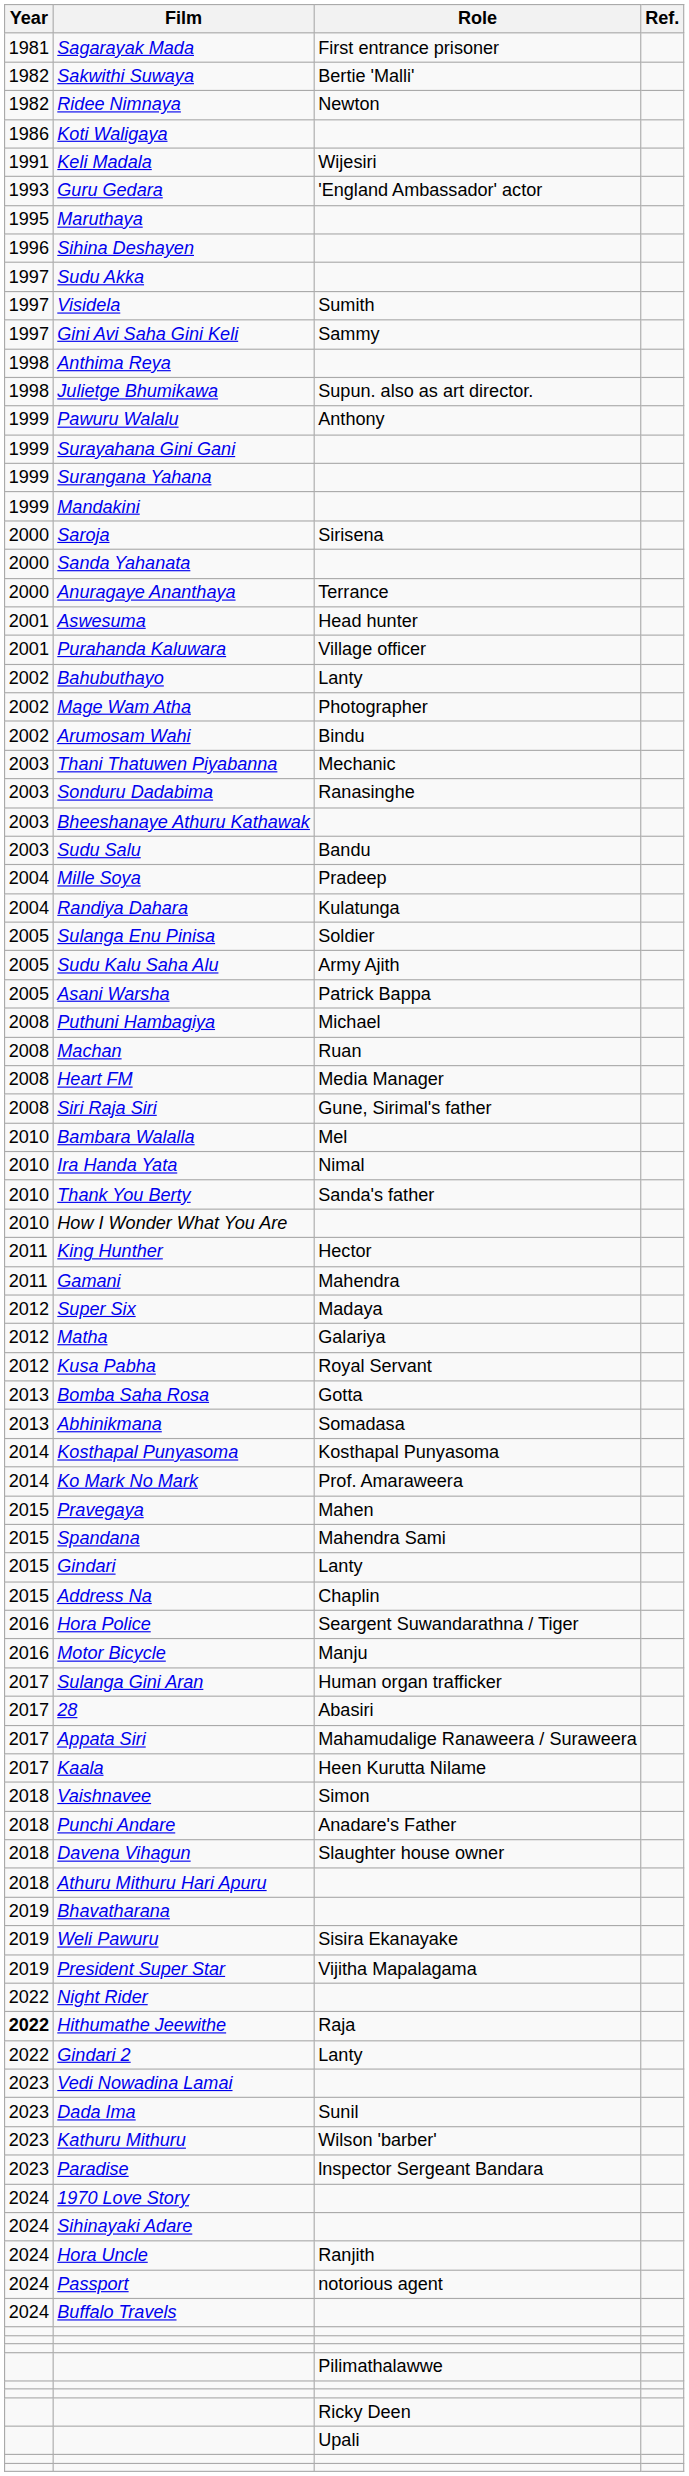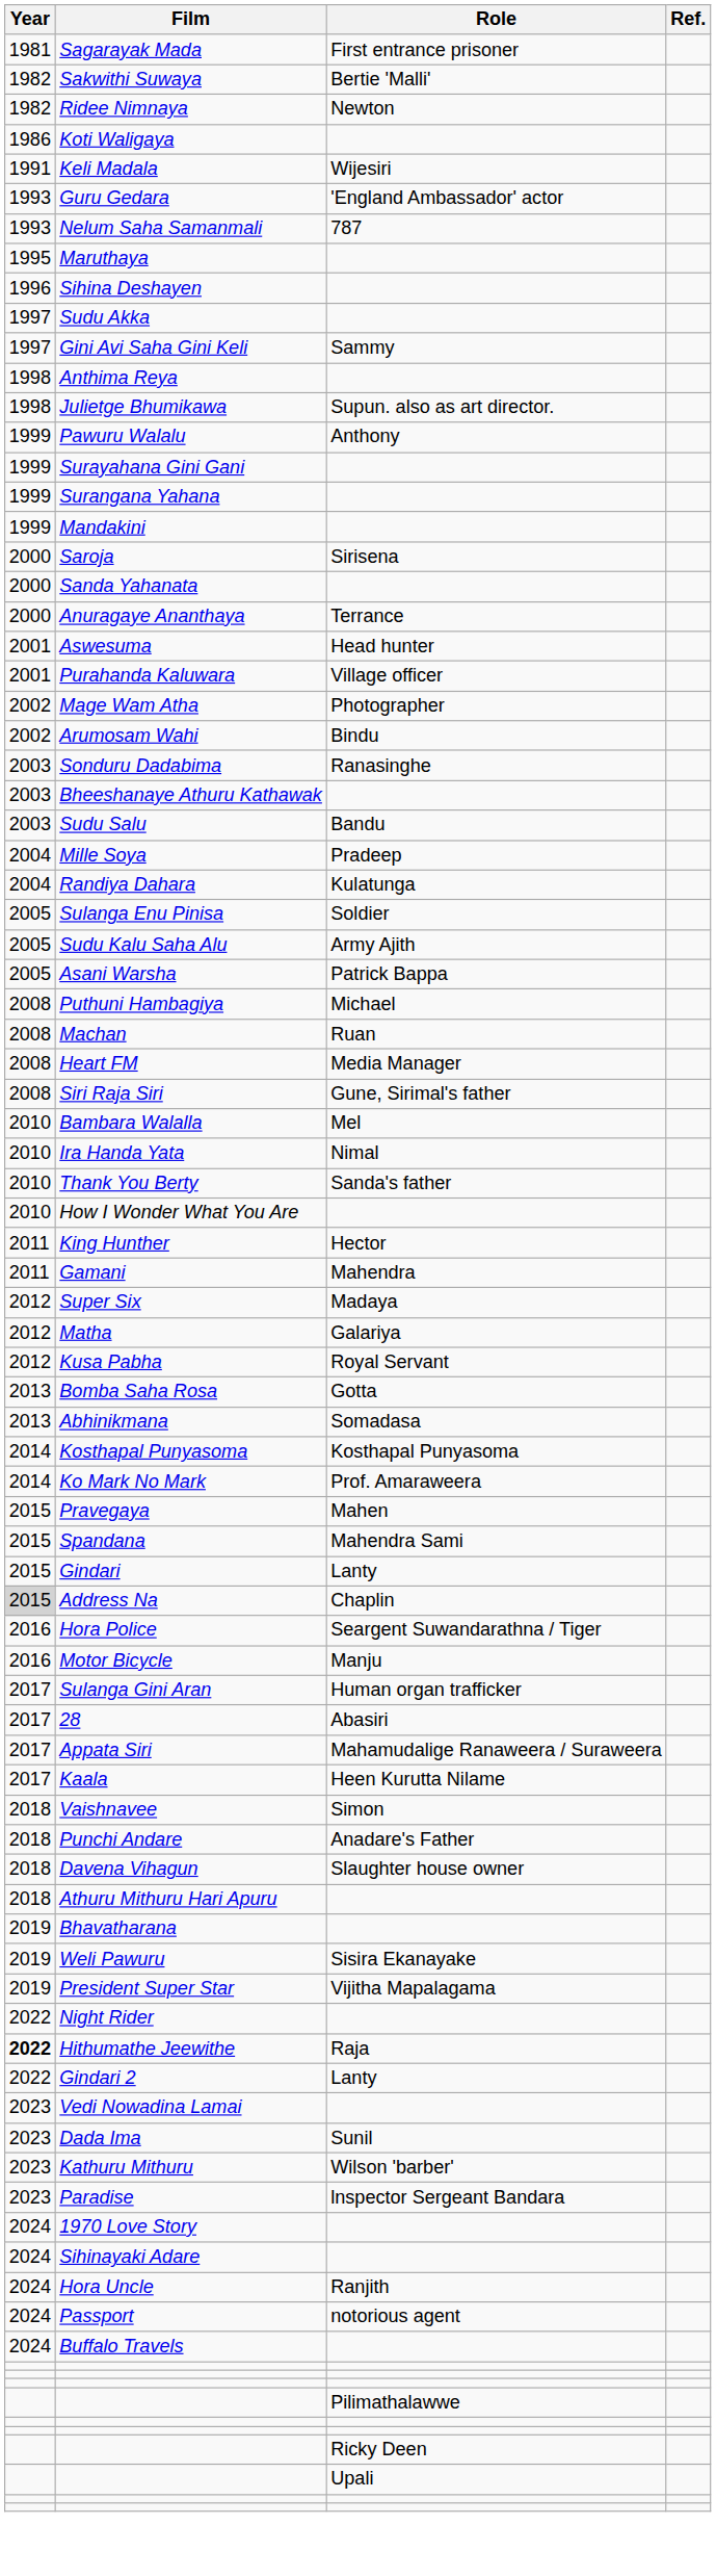 <table class="wikitable">
 <tr>
 <th>Year</th>
 <th>Film</th>
 <th>Role</th>
 <th>Ref.</th>
 </tr>
 <tr>
 <td>1981</td>
 <td><em><a href='#'>Sagarayak Mada</a></em></td>
 <td>First entrance prisoner</td>
 <td></td>
 </tr>
 <tr>
 <td>1982</td>
 <td><em><a href='#'>Sakwithi Suwaya</a></em></td>
 <td>Bertie 'Malli'</td>
 <td></td>
 </tr>
 <tr>
 <td>1982</td>
 <td><em><a href='#'>Ridee Nimnaya</a></em></td>
 <td>Newton</td>
 <td></td>
 </tr>
 <tr>
 <td>1986</td>
 <td><em><a href='#'>Koti Waligaya</a></em></td>
 <td></td>
 <td></td>
 </tr>
 <tr>
 <td>1991</td>
 <td><em><a href='#'>Keli Madala</a></em></td>
 <td>Wijesiri</td>
 <td></td>
 </tr>
 <tr>
 <td>1993</td>
 <td><em><a href='#'>Guru Gedara</a></em></td>
 <td>'England Ambassador' actor</td>
 <td></td>
 </tr>
 <tr>
+<td>1993</td>
+<td><em><a href='#'>Nelum Saha Samanmali</a></em></td>
+<td>787</td>
+<td></td>
+</tr>
+<tr>
 <td>1995</td>
 <td><em><a href='#'>Maruthaya</a></em></td>
 <td></td>
 <td></td>
 </tr>
 <tr>
 <td>1996</td>
 <td><em><a href='#'>Sihina Deshayen</a></em></td>
 <td></td>
 <td></td>
 </tr>
 <tr>
 <td>1997</td>
 <td><em><a href='#'>Sudu Akka</a></em></td>
 <td></td>
-<td></td>
-</tr>
-<tr>
-<td>1997</td>
-<td><em><a href='#'>Visidela</a></em></td>
-<td>Sumith</td>
 <td></td>
 </tr>
 <tr>
 <td>1997</td>
 <td><em><a href='#'>Gini Avi Saha Gini Keli</a></em></td>
 <td>Sammy</td>
 <td></td>
 </tr>
 <tr>
 <td>1998</td>
 <td><em><a href='#'>Anthima Reya</a></em></td>
 <td></td>
 <td></td>
 </tr>
 <tr>
 <td>1998</td>
 <td><em><a href='#'>Julietge Bhumikawa</a></em></td>
 <td>Supun. also as art director.</td>
 <td></td>
 </tr>
 <tr>
 <td>1999</td>
 <td><em><a href='#'>Pawuru Walalu</a></em></td>
 <td>Anthony</td>
 <td></td>
 </tr>
 <tr>
 <td>1999</td>
 <td><em><a href='#'>Surayahana Gini Gani</a></em></td>
 <td></td>
 <td></td>
 </tr>
 <tr>
 <td>1999</td>
 <td><em><a href='#'>Surangana Yahana</a></em></td>
 <td></td>
 <td></td>
 </tr>
 <tr>
 <td>1999</td>
 <td><em><a href='#'>Mandakini</a></em></td>
 <td></td>
 <td></td>
 </tr>
 <tr>
 <td>2000</td>
 <td><em><a href='#'>Saroja</a></em></td>
 <td>Sirisena</td>
 <td></td>
 </tr>
 <tr>
 <td>2000</td>
 <td><em><a href='#'>Sanda Yahanata</a></em></td>
 <td></td>
 <td></td>
 </tr>
 <tr>
 <td>2000</td>
 <td><em><a href='#'>Anuragaye Ananthaya</a></em></td>
 <td>Terrance</td>
 <td></td>
 </tr>
 <tr>
 <td>2001</td>
 <td><em><a href='#'>Aswesuma</a></em></td>
 <td>Head hunter</td>
 <td></td>
 </tr>
 <tr>
 <td>2001</td>
 <td><em><a href='#'>Purahanda Kaluwara</a></em></td>
 <td>Village officer</td>
 <td></td>
 </tr>
 <tr>
 <td>2002</td>
-<td><em><a href='#'>Bahubuthayo</a></em></td>
-<td>Lanty</td>
-<td></td>
-</tr>
-<tr>
-<td>2002</td>
 <td><em><a href='#'>Mage Wam Atha</a></em></td>
 <td>Photographer</td>
 <td></td>
 </tr>
 <tr>
 <td>2002</td>
 <td><em><a href='#'>Arumosam Wahi</a></em></td>
 <td>Bindu</td>
-<td></td>
-</tr>
-<tr>
-<td>2003</td>
-<td><em><a href='#'>Thani Thatuwen Piyabanna</a></em></td>
-<td>Mechanic</td>
 <td></td>
 </tr>
 <tr>
 <td>2003</td>
 <td><em><a href='#'>Sonduru Dadabima</a></em></td>
 <td>Ranasinghe</td>
 <td></td>
 </tr>
 <tr>
 <td>2003</td>
 <td><em><a href='#'>Bheeshanaye Athuru Kathawak</a></em></td>
 <td></td>
 <td></td>
 </tr>
 <tr>
 <td>2003</td>
 <td><em><a href='#'>Sudu Salu</a></em></td>
 <td>Bandu</td>
 <td></td>
 </tr>
 <tr>
 <td>2004</td>
 <td><em><a href='#'>Mille Soya</a></em></td>
 <td>Pradeep</td>
 <td></td>
 </tr>
 <tr>
 <td>2004</td>
 <td><em><a href='#'>Randiya Dahara</a></em></td>
 <td>Kulatunga</td>
 <td></td>
 </tr>
 <tr>
 <td>2005</td>
 <td><em><a href='#'>Sulanga Enu Pinisa</a></em></td>
 <td>Soldier</td>
 <td></td>
 </tr>
 <tr>
 <td>2005</td>
 <td><em><a href='#'>Sudu Kalu Saha Alu</a></em></td>
 <td>Army Ajith</td>
 <td></td>
 </tr>
 <tr>
 <td>2005</td>
 <td><em><a href='#'>Asani Warsha</a></em></td>
 <td>Patrick Bappa</td>
 <td></td>
 </tr>
 <tr>
 <td>2008</td>
 <td><em><a href='#'>Puthuni Hambagiya</a></em></td>
 <td>Michael</td>
 <td></td>
 </tr>
 <tr>
 <td>2008</td>
 <td><em><a href='#'>Machan</a></em></td>
 <td>Ruan</td>
 <td></td>
 </tr>
 <tr>
 <td>2008</td>
 <td><em><a href='#'>Heart FM</a></em></td>
 <td>Media Manager</td>
 <td></td>
 </tr>
 <tr>
 <td>2008</td>
 <td><em><a href='#'>Siri Raja Siri</a></em></td>
 <td>Gune, Sirimal's father</td>
 <td></td>
 </tr>
 <tr>
 <td>2010</td>
 <td><em><a href='#'>Bambara Walalla</a></em></td>
 <td>Mel</td>
 <td></td>
 </tr>
 <tr>
 <td>2010</td>
 <td><em><a href='#'>Ira Handa Yata</a></em></td>
 <td>Nimal</td>
 <td></td>
 </tr>
 <tr>
 <td>2010</td>
 <td><em><a href='#'>Thank You Berty</a></em></td>
 <td>Sanda's father</td>
 <td></td>
 </tr>
 <tr>
 <td>2010</td>
 <td><em>How I Wonder What You Are</em></td>
 <td></td>
 <td></td>
 </tr>
 <tr>
 <td>2011</td>
 <td><em><a href='#'>King Hunther</a></em></td>
 <td>Hector</td>
 <td></td>
 </tr>
 <tr>
 <td>2011</td>
 <td><em><a href='#'>Gamani</a></em></td>
 <td>Mahendra</td>
 <td></td>
 </tr>
 <tr>
 <td>2012</td>
 <td><em><a href='#'>Super Six</a></em></td>
 <td>Madaya</td>
 <td></td>
 </tr>
 <tr>
 <td>2012</td>
 <td><em><a href='#'>Matha</a></em></td>
 <td>Galariya</td>
 <td></td>
 </tr>
 <tr>
 <td>2012</td>
 <td><em><a href='#'>Kusa Pabha</a></em></td>
 <td>Royal Servant</td>
 <td></td>
 </tr>
 <tr>
 <td>2013</td>
 <td><em><a href='#'>Bomba Saha Rosa</a></em></td>
 <td>Gotta</td>
 <td></td>
 </tr>
 <tr>
 <td>2013</td>
 <td><em><a href='#'>Abhinikmana</a></em></td>
 <td>Somadasa</td>
 <td></td>
 </tr>
 <tr>
 <td>2014</td>
 <td><em><a href='#'>Kosthapal Punyasoma</a></em></td>
 <td>Kosthapal Punyasoma</td>
 <td></td>
 </tr>
 <tr>
 <td>2014</td>
 <td><em><a href='#'>Ko Mark No Mark</a></em></td>
 <td>Prof. Amaraweera</td>
 <td></td>
 </tr>
 <tr>
 <td>2015</td>
 <td><em><a href='#'>Pravegaya</a></em></td>
 <td>Mahen</td>
 <td></td>
 </tr>
 <tr>
 <td>2015</td>
 <td><em><a href='#'>Spandana</a></em></td>
 <td>Mahendra Sami</td>
 <td></td>
 </tr>
 <tr>
 <td>2015</td>
 <td><em><a href='#'>Gindari</a></em></td>
 <td>Lanty</td>
 <td></td>
 </tr>
 <tr>
-<td>2015</td>
+<td style="background: lightgrey;">2015</td>
 <td><em><a href='#'>Address Na</a></em></td>
 <td>Chaplin</td>
 <td></td>
 </tr>
 <tr>
 <td>2016</td>
 <td><em><a href='#'>Hora Police</a></em></td>
 <td>Seargent Suwandarathna / Tiger</td>
 <td></td>
 </tr>
 <tr>
 <td>2016</td>
 <td><em><a href='#'>Motor Bicycle</a></em></td>
 <td>Manju</td>
 <td></td>
 </tr>
 <tr>
 <td>2017</td>
 <td><em><a href='#'>Sulanga Gini Aran</a></em></td>
 <td>Human organ trafficker</td>
 <td></td>
 </tr>
 <tr>
 <td>2017</td>
 <td><em><a href='#'>28</a></em></td>
 <td>Abasiri</td>
 <td></td>
 </tr>
 <tr>
 <td>2017</td>
 <td><em><a href='#'>Appata Siri</a></em></td>
 <td>Mahamudalige Ranaweera / Suraweera</td>
 <td></td>
 </tr>
 <tr>
 <td>2017</td>
 <td><em><a href='#'>Kaala</a></em></td>
 <td>Heen Kurutta Nilame</td>
 <td></td>
 </tr>
 <tr>
 <td>2018</td>
 <td><em><a href='#'>Vaishnavee</a></em></td>
 <td>Simon</td>
 <td></td>
 </tr>
 <tr>
 <td>2018</td>
 <td><em><a href='#'>Punchi Andare</a></em></td>
 <td>Anadare's Father</td>
 <td></td>
 </tr>
 <tr>
 <td>2018</td>
 <td><em><a href='#'>Davena Vihagun</a></em></td>
 <td>Slaughter house owner</td>
 <td></td>
 </tr>
 <tr>
 <td>2018</td>
 <td><em><a href='#'>Athuru Mithuru Hari Apuru</a></em></td>
 <td></td>
 <td></td>
 </tr>
 <tr>
 <td>2019</td>
 <td><em><a href='#'>Bhavatharana</a></em></td>
 <td></td>
 <td></td>
 </tr>
 <tr>
 <td>2019</td>
 <td><em><a href='#'>Weli Pawuru</a></em></td>
 <td>Sisira Ekanayake</td>
 <td></td>
 </tr>
 <tr>
 <td>2019</td>
 <td><em><a href='#'>President Super Star</a></em></td>
 <td>Vijitha Mapalagama</td>
 <td></td>
 </tr>
 <tr>
 <td>2022</td>
 <td><em><a href='#'>Night Rider</a></em></td>
 <td></td>
 <td></td>
 </tr>
 <tr>
 <td><strong>2022</strong></td>
 <td><em><a href='#'>Hithumathe Jeewithe</a></em></td>
 <td>Raja</td>
 <td></td>
 </tr>
 <tr>
 <td>2022</td>
 <td><em><a href='#'>Gindari 2</a></em></td>
 <td>Lanty</td>
 <td></td>
 </tr>
 <tr>
 <td>2023</td>
 <td><em><a href='#'>Vedi Nowadina Lamai</a></em></td>
 <td></td>
 <td></td>
 </tr>
 <tr>
 <td>2023</td>
 <td><em><a href='#'>Dada Ima</a></em></td>
 <td>Sunil</td>
 <td></td>
 </tr>
 <tr>
 <td>2023</td>
 <td><em><a href='#'>Kathuru Mithuru</a></em></td>
 <td>Wilson 'barber'</td>
 <td></td>
 </tr>
 <tr>
 <td>2023</td>
 <td><em><a href='#'>Paradise</a></em></td>
 <td>lnspector Sergeant Bandara</td>
 <td></td>
 </tr>
 <tr>
 <td>2024</td>
 <td><em><a href='#'>1970 Love Story</a></em></td>
 <td></td>
 <td></td>
 </tr>
 <tr>
 <td>2024</td>
 <td><em><a href='#'>Sihinayaki Adare</a></em></td>
 <td></td>
 <td></td>
 </tr>
 <tr>
 <td>2024</td>
 <td><em><a href='#'>Hora Uncle</a></em></td>
 <td>Ranjith</td>
 <td></td>
 </tr>
 <tr>
 <td>2024</td>
 <td><em><a href='#'>Passport</a></em></td>
 <td>notorious agent</td>
 <td></td>
 </tr>
 <tr>
 <td>2024</td>
 <td><em><a href='#'>Buffalo Travels</a></em></td>
 <td></td>
 <td></td>
 </tr>
 <tr>
 <td></td>
 <td></td>
 <td></td>
 <td></td>
 </tr>
 <tr>
 <td></td>
 <td></td>
 <td></td>
 <td></td>
 </tr>
 <tr>
 <td></td>
 <td></td>
 <td></td>
 <td></td>
 </tr>
 <tr>
 <td></td>
 <td></td>
 <td>Pilimathalawwe</td>
 <td></td>
 </tr>
 <tr>
 <td></td>
 <td></td>
 <td></td>
 <td></td>
 </tr>
 <tr>
 <td></td>
 <td></td>
 <td></td>
 <td></td>
 </tr>
 <tr>
 <td></td>
 <td></td>
 <td>Ricky Deen</td>
 <td></td>
 </tr>
 <tr>
 <td></td>
 <td></td>
 <td>Upali</td>
 <td></td>
 </tr>
 <tr>
 <td></td>
 <td></td>
 <td></td>
 <td></td>
 </tr>
 <tr>
 <td></td>
 <td></td>
 <td></td>
 <td></td>
 </tr>
 </table>
